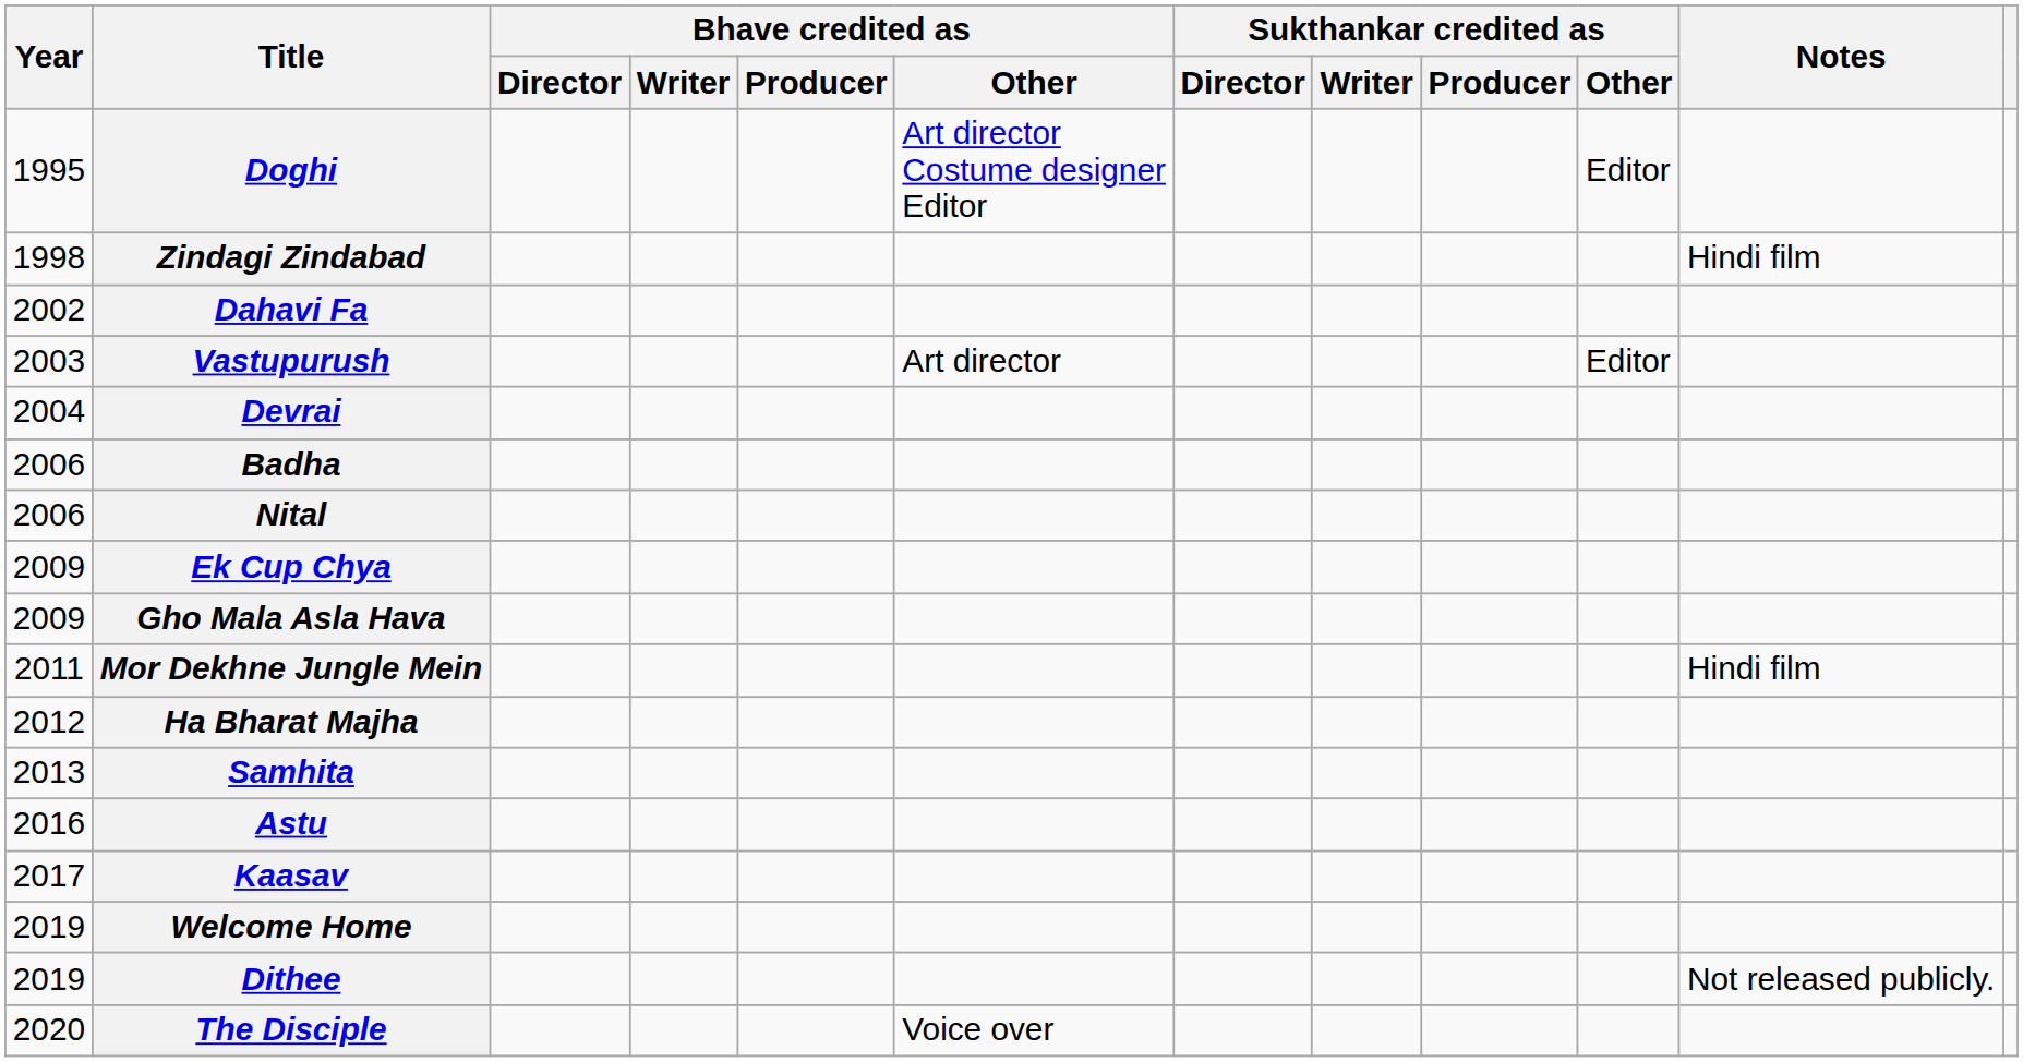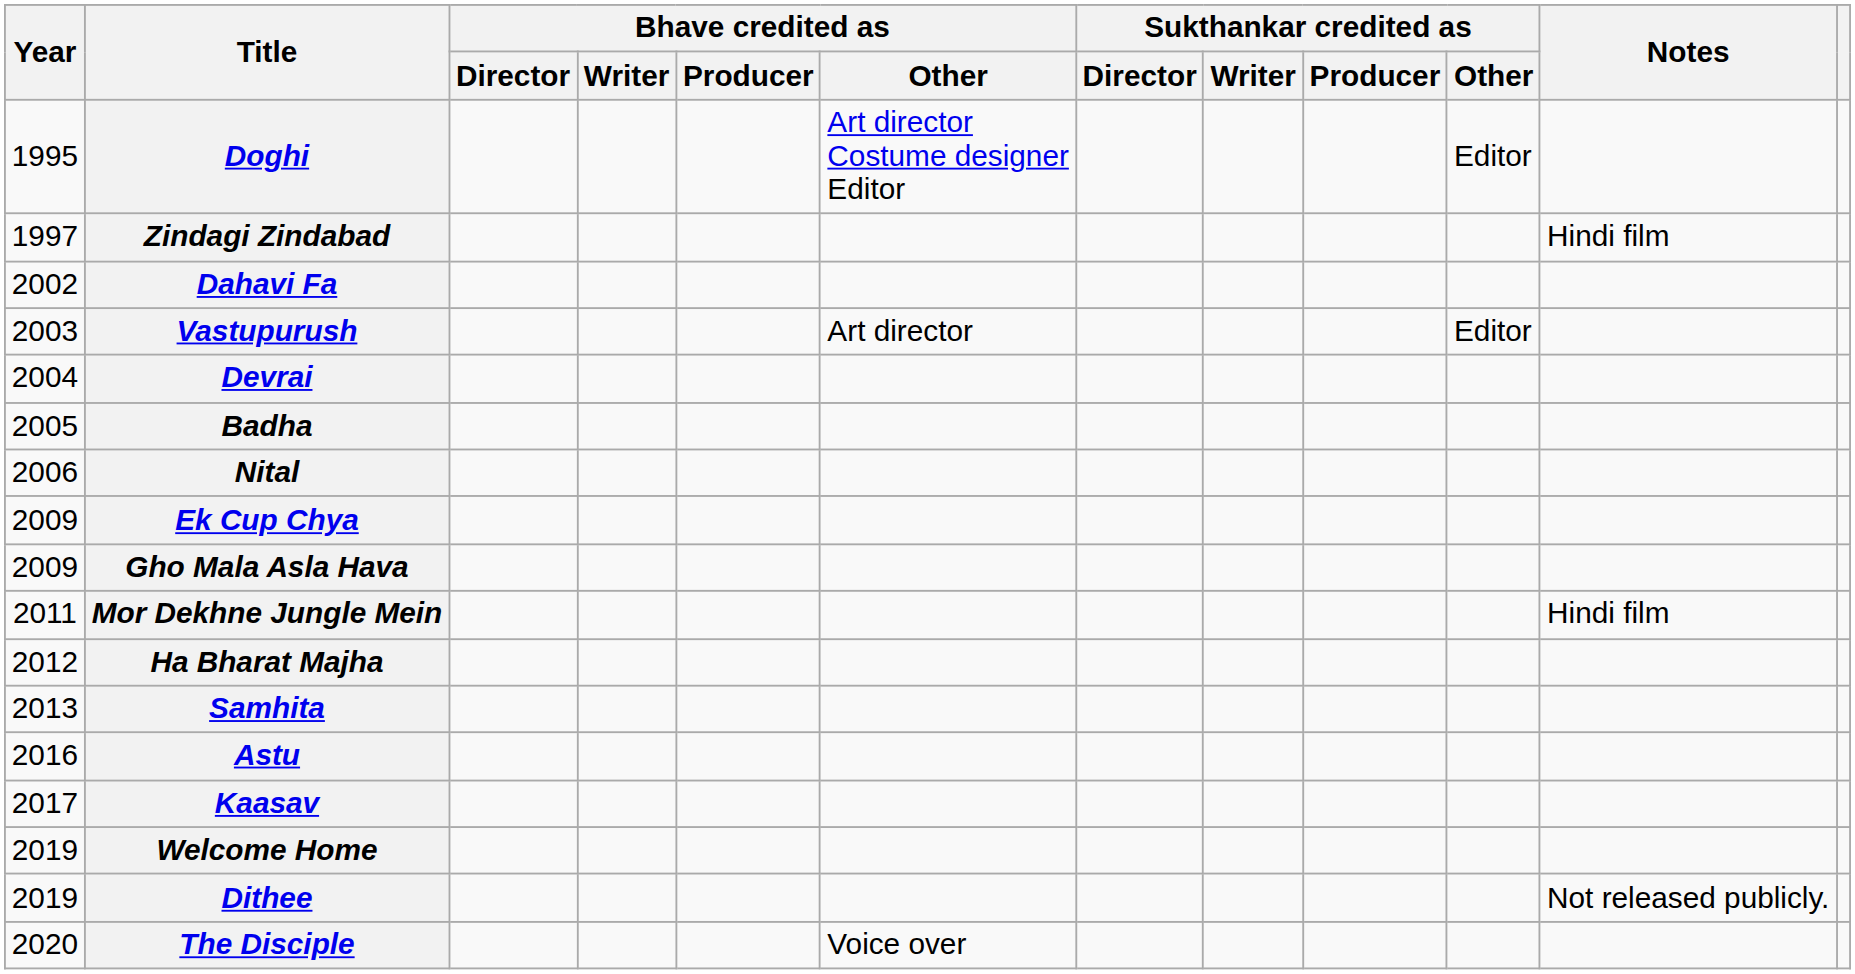 <table class="wikitable plainrowheaders sortable">
 <tr>
 <th scope="col" rowspan="2">Year</th>
 <th scope="col" rowspan="2">Title</th>
 <th scope="col" colspan="4">Bhave credited as</th>
 <th scope="col" colspan="4">Sukthankar credited as</th>
 <th scope="col" rowspan="2" class=unsortable>Notes</th>
 <th scope="col" rowspan="2" class="unsortable"></th>
 </tr>
 <tr>
 <th scope="col">Director</th>
 <th scope="col">Writer</th>
 <th scope="col">Producer</th>
 <th scope="col">Other</th>
 <th scope="col">Director</th>
 <th scope="col">Writer</th>
 <th scope="col">Producer</th>
 <th scope="col">Other</th>
 </tr>
 <tr>
 <td style="text-align:center;">1995</td>
 <th scope="row"><em><a href='#'>Doghi</a></em></th>
 <td></td>
 <td></td>
 <td></td>
 <td><a href='#'>Art director</a><br><a href='#'>Costume designer</a><br>Editor</td>
 <td></td>
 <td></td>
 <td></td>
 <td>Editor</td>
 <td></td>
 <td></td>
 </tr>
 <tr>
-<td style="text-align:center;">1998</td>
+<td style="text-align:center;">1997</td>
 <th scope="row"><em>Zindagi Zindabad</em></th>
 <td></td>
 <td></td>
 <td></td>
 <td></td>
 <td></td>
 <td></td>
 <td></td>
 <td></td>
 <td>Hindi film</td>
 <td></td>
 </tr>
 <tr>
 <td style="text-align:center;">2002</td>
 <th scope="row"><em><a href='#'>Dahavi Fa</a></em></th>
 <td></td>
 <td></td>
 <td></td>
 <td></td>
 <td></td>
 <td></td>
 <td></td>
 <td></td>
 <td></td>
 <td></td>
 </tr>
 <tr>
 <td style="text-align:center;">2003</td>
 <th scope="row"><em><a href='#'>Vastupurush</a></em></th>
 <td></td>
 <td></td>
 <td></td>
 <td>Art director</td>
 <td></td>
 <td></td>
 <td></td>
 <td>Editor</td>
 <td></td>
 <td></td>
 </tr>
 <tr>
 <td style="text-align:center;">2004</td>
 <th scope="row"><em><a href='#'>Devrai</a></em></th>
 <td></td>
 <td></td>
 <td></td>
 <td></td>
 <td></td>
 <td></td>
 <td></td>
 <td></td>
 <td></td>
 <td></td>
 </tr>
 <tr>
-<td style="text-align:center;">2006</td>
+<td style="text-align:center;">2005</td>
 <th scope="row"><em>Badha</em></th>
 <td></td>
 <td></td>
 <td></td>
 <td></td>
 <td></td>
 <td></td>
 <td></td>
 <td></td>
 <td></td>
 <td></td>
 </tr>
 <tr>
 <td style="text-align:center;">2006</td>
 <th scope="row"><em>Nital</em></th>
 <td></td>
 <td></td>
 <td></td>
 <td></td>
 <td></td>
 <td></td>
 <td></td>
 <td></td>
 <td></td>
 <td></td>
 </tr>
 <tr>
 <td style="text-align:center;">2009</td>
 <th scope="row"><em><a href='#'>Ek Cup Chya</a></em></th>
 <td></td>
 <td></td>
 <td></td>
 <td></td>
 <td></td>
 <td></td>
 <td></td>
 <td></td>
 <td></td>
 <td></td>
 </tr>
 <tr>
 <td style="text-align:center;">2009</td>
 <th scope="row"><em>Gho Mala Asla Hava</em></th>
 <td></td>
 <td></td>
 <td></td>
 <td></td>
 <td></td>
 <td></td>
 <td></td>
 <td></td>
 <td></td>
 <td></td>
 </tr>
 <tr>
 <td style="text-align:center;">2011</td>
 <th scope="row"><em>Mor Dekhne Jungle Mein</em></th>
 <td></td>
 <td></td>
 <td></td>
 <td></td>
 <td></td>
 <td></td>
 <td></td>
 <td></td>
 <td>Hindi film</td>
 <td></td>
 </tr>
 <tr>
 <td style="text-align:center;">2012</td>
 <th scope="row"><em>Ha Bharat Majha</em></th>
 <td></td>
 <td></td>
 <td></td>
 <td></td>
 <td></td>
 <td></td>
 <td></td>
 <td></td>
 <td></td>
 <td></td>
 </tr>
 <tr>
 <td style="text-align:center;">2013</td>
 <th scope="row"><em><a href='#'>Samhita</a></em></th>
 <td></td>
 <td></td>
 <td></td>
 <td></td>
 <td></td>
 <td></td>
 <td></td>
 <td></td>
 <td></td>
 <td></td>
 </tr>
 <tr>
 <td style="text-align:center;">2016</td>
 <th scope="row"><em><a href='#'>Astu</a></em></th>
 <td></td>
 <td></td>
 <td></td>
 <td></td>
 <td></td>
 <td></td>
 <td></td>
 <td></td>
 <td></td>
 <td></td>
 </tr>
 <tr>
 <td style="text-align:center;">2017</td>
 <th scope="row"><em><a href='#'>Kaasav</a></em></th>
 <td></td>
 <td></td>
 <td></td>
 <td></td>
 <td></td>
 <td></td>
 <td></td>
 <td></td>
 <td></td>
 <td></td>
 </tr>
 <tr>
 <td style="text-align:center;">2019</td>
 <th scope="row"><em>Welcome Home</em></th>
 <td></td>
 <td></td>
 <td></td>
 <td></td>
 <td></td>
 <td></td>
 <td></td>
 <td></td>
 <td></td>
 <td></td>
 </tr>
 <tr>
 <td style="text-align:center;">2019</td>
 <th scope="row"><em><a href='#'>Dithee</a></em></th>
 <td></td>
 <td></td>
 <td></td>
 <td></td>
 <td></td>
 <td></td>
 <td></td>
 <td></td>
 <td>Not released publicly.</td>
 <td></td>
 </tr>
 <tr>
 <td style="text-align:center;">2020</td>
 <th scope="row"><em><a href='#'>The Disciple</a></em></th>
 <td></td>
 <td></td>
 <td></td>
 <td>Voice over</td>
 <td></td>
 <td></td>
 <td></td>
 <td></td>
 <td></td>
 <td></td>
 </tr>
 </table>
